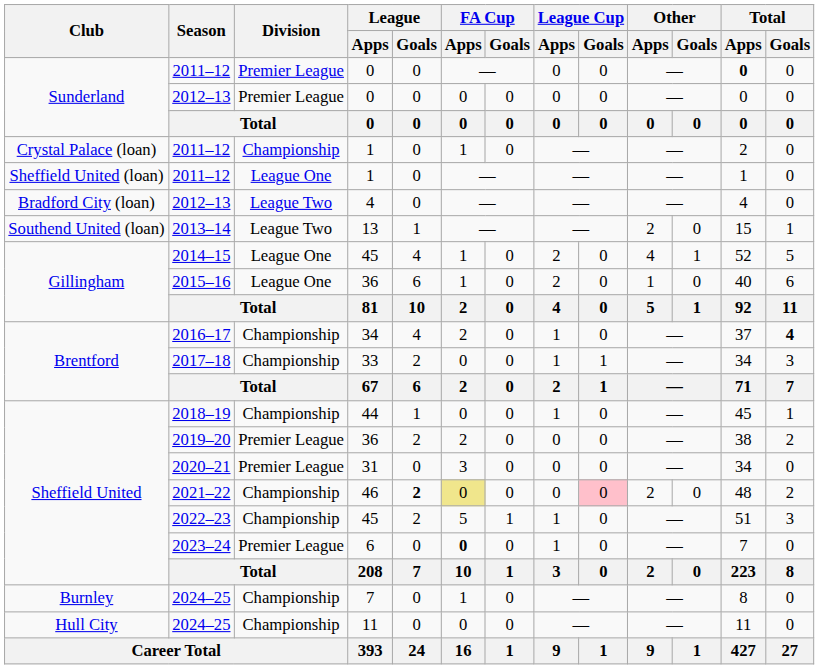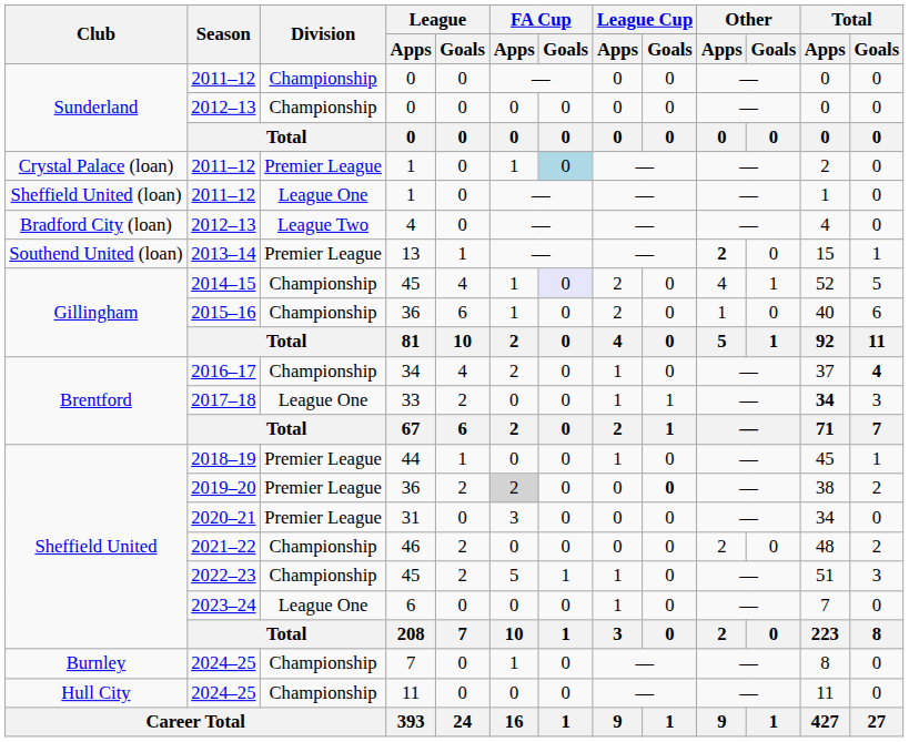 <table class="wikitable" style="text-align: center;">
 <tr>
 <th rowspan="2">Club</th>
 <th rowspan="2">Season</th>
 <th rowspan="2">Division</th>
 <th colspan="2">League</th>
 <th colspan="2"><a href='#'>FA Cup</a></th>
 <th colspan="2"><a href='#'>League Cup</a></th>
 <th colspan="2">Other</th>
 <th colspan="2">Total</th>
 </tr>
 <tr>
 <th>Apps</th>
 <th>Goals</th>
 <th>Apps</th>
 <th>Goals</th>
 <th>Apps</th>
 <th>Goals</th>
 <th>Apps</th>
 <th>Goals</th>
 <th>Apps</th>
 <th>Goals</th>
 </tr>
 <tr>
 <td rowspan="3" valign="center"><a href='#'>Sunderland</a></td>
 <td><a href='#'>2011–12</a></td>
-<td><a href='#'>Premier League</a></td>
+<td><a href='#'>Championship</a></td>
 <td>0</td>
 <td>0</td>
 <td colspan=2>—</td>
 <td>0</td>
 <td>0</td>
 <td colspan=2>—</td>
-<td><strong>0</strong></td>
+<td>0</td>
 <td>0</td>
 </tr>
 <tr>
 <td><a href='#'>2012–13</a></td>
-<td>Premier League</td>
+<td>Championship</td>
 <td>0</td>
 <td>0</td>
 <td>0</td>
 <td>0</td>
 <td>0</td>
 <td>0</td>
 <td colspan=2>—</td>
 <td>0</td>
 <td>0</td>
 </tr>
 <tr>
 <th colspan="2"><strong>Total</strong></th>
 <th>0</th>
 <th>0</th>
 <th>0</th>
 <th>0</th>
 <th>0</th>
 <th>0</th>
 <th>0</th>
 <th>0</th>
 <th>0</th>
 <th>0</th>
 </tr>
 <tr>
 <td><a href='#'>Crystal Palace</a> (loan)</td>
 <td><a href='#'>2011–12</a></td>
-<td><a href='#'>Championship</a></td>
+<td><a href='#'>Premier League</a></td>
 <td>1</td>
 <td>0</td>
 <td>1</td>
-<td>0</td>
+<td style="background: lightblue;">0</td>
 <td colspan=2>—</td>
 <td colspan=2>—</td>
 <td>2</td>
 <td>0</td>
 </tr>
 <tr>
 <td><a href='#'>Sheffield United</a> (loan)</td>
 <td><a href='#'>2011–12</a></td>
 <td><a href='#'>League One</a></td>
 <td>1</td>
 <td>0</td>
 <td colspan=2>—</td>
 <td colspan=2>—</td>
 <td colspan=2>—</td>
 <td>1</td>
 <td>0</td>
 </tr>
 <tr>
 <td><a href='#'>Bradford City</a> (loan)</td>
 <td><a href='#'>2012–13</a></td>
 <td><a href='#'>League Two</a></td>
 <td>4</td>
 <td>0</td>
 <td colspan=2>—</td>
 <td colspan=2>—</td>
 <td colspan=2>—</td>
 <td>4</td>
 <td>0</td>
 </tr>
 <tr>
 <td><a href='#'>Southend United</a> (loan)</td>
 <td><a href='#'>2013–14</a></td>
-<td>League Two</td>
+<td>Premier League</td>
 <td>13</td>
 <td>1</td>
 <td colspan=2>—</td>
 <td colspan=2>—</td>
-<td>2</td>
+<td><strong>2</strong></td>
 <td>0</td>
 <td>15</td>
 <td>1</td>
 </tr>
 <tr>
 <td rowspan="3" valign="center"><a href='#'>Gillingham</a></td>
 <td><a href='#'>2014–15</a></td>
-<td>League One</td>
+<td>Championship</td>
 <td>45</td>
 <td>4</td>
 <td>1</td>
-<td>0</td>
+<td style="background: lavender;">0</td>
 <td>2</td>
 <td>0</td>
 <td>4</td>
 <td>1</td>
 <td>52</td>
 <td>5</td>
 </tr>
 <tr>
 <td><a href='#'>2015–16</a></td>
-<td>League One</td>
+<td>Championship</td>
 <td>36</td>
 <td>6</td>
 <td>1</td>
 <td>0</td>
 <td>2</td>
 <td>0</td>
 <td>1</td>
 <td>0</td>
 <td>40</td>
 <td>6</td>
 </tr>
 <tr>
 <th colspan="2"><strong>Total</strong></th>
 <th>81</th>
 <th>10</th>
 <th>2</th>
 <th>0</th>
 <th>4</th>
 <th>0</th>
 <th>5</th>
 <th>1</th>
 <th>92</th>
 <th>11</th>
 </tr>
 <tr>
 <td rowspan="3" valign="center"><a href='#'>Brentford</a></td>
 <td><a href='#'>2016–17</a></td>
 <td>Championship</td>
 <td>34</td>
 <td>4</td>
 <td>2</td>
 <td>0</td>
 <td>1</td>
 <td>0</td>
 <td colspan=2>—</td>
 <td>37</td>
 <td><strong>4</strong></td>
 </tr>
 <tr>
 <td><a href='#'>2017–18</a></td>
-<td>Championship</td>
+<td>League One</td>
 <td>33</td>
 <td>2</td>
 <td>0</td>
 <td>0</td>
 <td>1</td>
 <td>1</td>
 <td colspan=2>—</td>
-<td>34</td>
+<td><strong>34</strong></td>
 <td>3</td>
 </tr>
 <tr>
 <th colspan="2"><strong>Total</strong></th>
 <th>67</th>
 <th>6</th>
 <th>2</th>
 <th>0</th>
 <th>2</th>
 <th>1</th>
 <th colspan=2>—</th>
 <th>71</th>
 <th>7</th>
 </tr>
 <tr>
 <td rowspan="7" valign="center"><a href='#'>Sheffield United</a></td>
 <td><a href='#'>2018–19</a></td>
-<td>Championship</td>
+<td>Premier League</td>
 <td>44</td>
 <td>1</td>
 <td>0</td>
 <td>0</td>
 <td>1</td>
 <td>0</td>
 <td colspan=2>—</td>
 <td>45</td>
 <td>1</td>
 </tr>
 <tr>
 <td><a href='#'>2019–20</a></td>
 <td>Premier League</td>
 <td>36</td>
 <td>2</td>
-<td>2</td>
+<td style="background: lightgrey;">2</td>
 <td>0</td>
 <td>0</td>
-<td>0</td>
+<td><strong>0</strong></td>
 <td colspan=2>—</td>
 <td>38</td>
 <td>2</td>
 </tr>
 <tr>
 <td><a href='#'>2020–21</a></td>
 <td>Premier League</td>
 <td>31</td>
 <td>0</td>
 <td>3</td>
 <td>0</td>
 <td>0</td>
 <td>0</td>
 <td colspan=2>—</td>
 <td>34</td>
 <td>0</td>
 </tr>
 <tr>
 <td><a href='#'>2021–22</a></td>
 <td>Championship</td>
 <td>46</td>
-<td><strong>2</strong></td>
-<td style="background: khaki;">0</td>
+<td>2</td>
 <td>0</td>
 <td>0</td>
-<td style="background: pink;">0</td>
+<td>0</td>
+<td>0</td>
 <td>2</td>
 <td>0</td>
 <td>48</td>
 <td>2</td>
 </tr>
 <tr>
 <td><a href='#'>2022–23</a></td>
 <td>Championship</td>
 <td>45</td>
 <td>2</td>
 <td>5</td>
 <td>1</td>
 <td>1</td>
 <td>0</td>
 <td colspan=2>—</td>
 <td>51</td>
 <td>3</td>
 </tr>
 <tr>
 <td><a href='#'>2023–24</a></td>
-<td>Premier League</td>
+<td>League One</td>
 <td>6</td>
 <td>0</td>
-<td><strong>0</strong></td>
+<td>0</td>
 <td>0</td>
 <td>1</td>
 <td>0</td>
 <td colspan=2>—</td>
 <td>7</td>
 <td>0</td>
 </tr>
 <tr>
 <th colspan="2"><strong>Total</strong></th>
 <th>208</th>
 <th>7</th>
 <th>10</th>
 <th>1</th>
 <th>3</th>
 <th>0</th>
 <th>2</th>
 <th>0</th>
 <th>223</th>
 <th>8</th>
 </tr>
 <tr>
 <td><a href='#'>Burnley</a></td>
 <td><a href='#'>2024–25</a></td>
 <td>Championship</td>
 <td>7</td>
 <td>0</td>
 <td>1</td>
 <td>0</td>
 <td colspan=2>—</td>
 <td colspan=2>—</td>
 <td>8</td>
 <td>0</td>
 </tr>
 <tr>
 <td><a href='#'>Hull City</a></td>
 <td><a href='#'>2024–25</a></td>
 <td>Championship</td>
 <td>11</td>
 <td>0</td>
 <td>0</td>
 <td>0</td>
 <td colspan=2>—</td>
 <td colspan=2>—</td>
 <td>11</td>
 <td>0</td>
 </tr>
 <tr>
 <th colspan="3">Career Total</th>
 <th>393</th>
 <th>24</th>
 <th>16</th>
 <th>1</th>
 <th>9</th>
 <th>1</th>
 <th>9</th>
 <th>1</th>
 <th>427</th>
 <th>27</th>
 </tr>
 </table>
